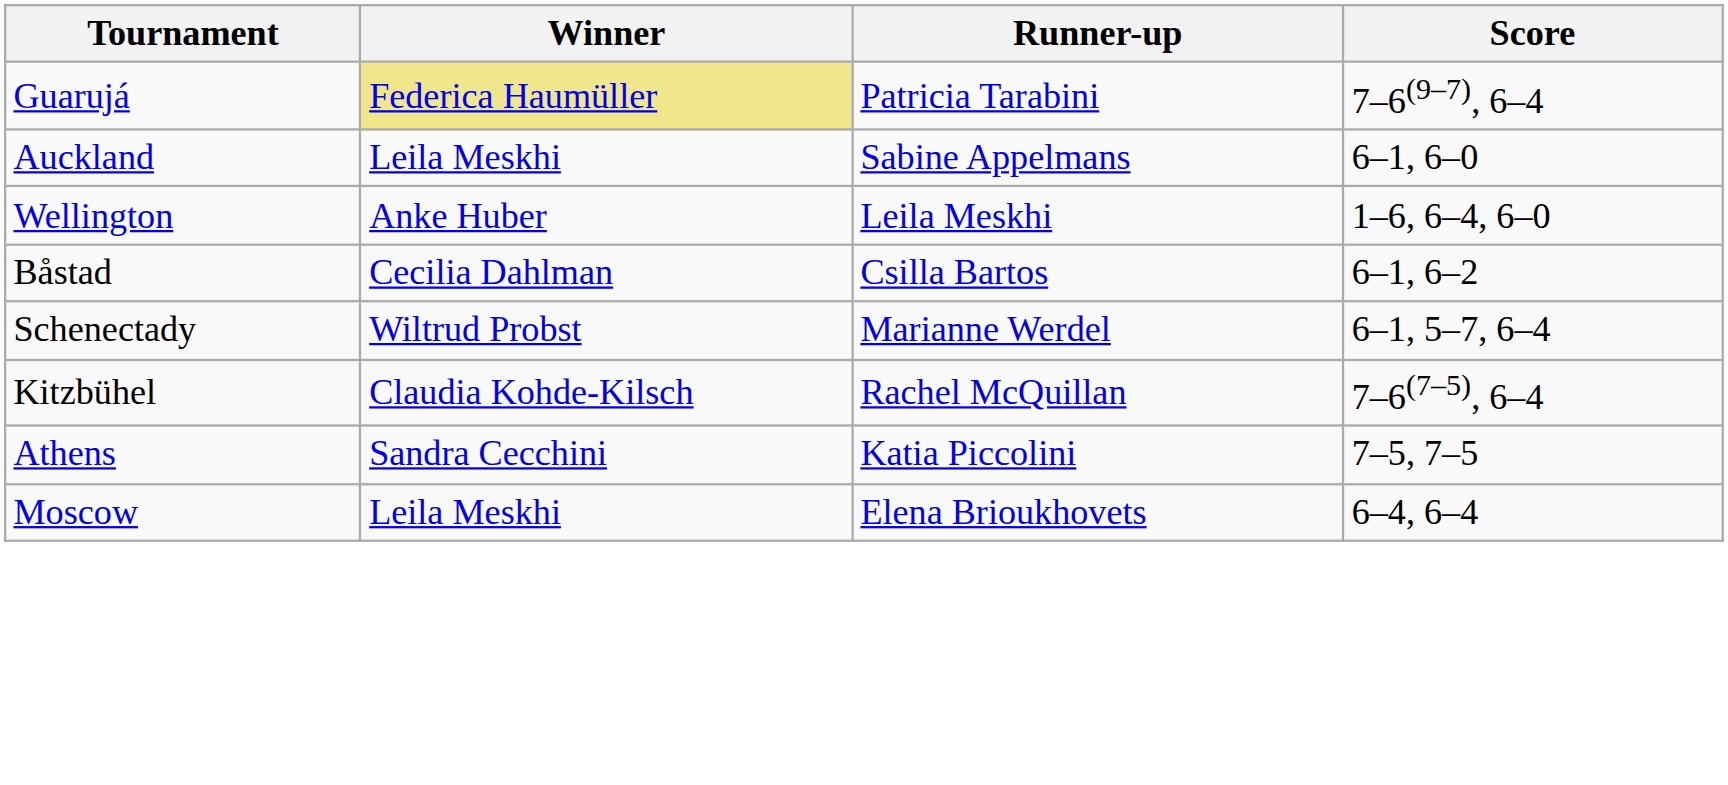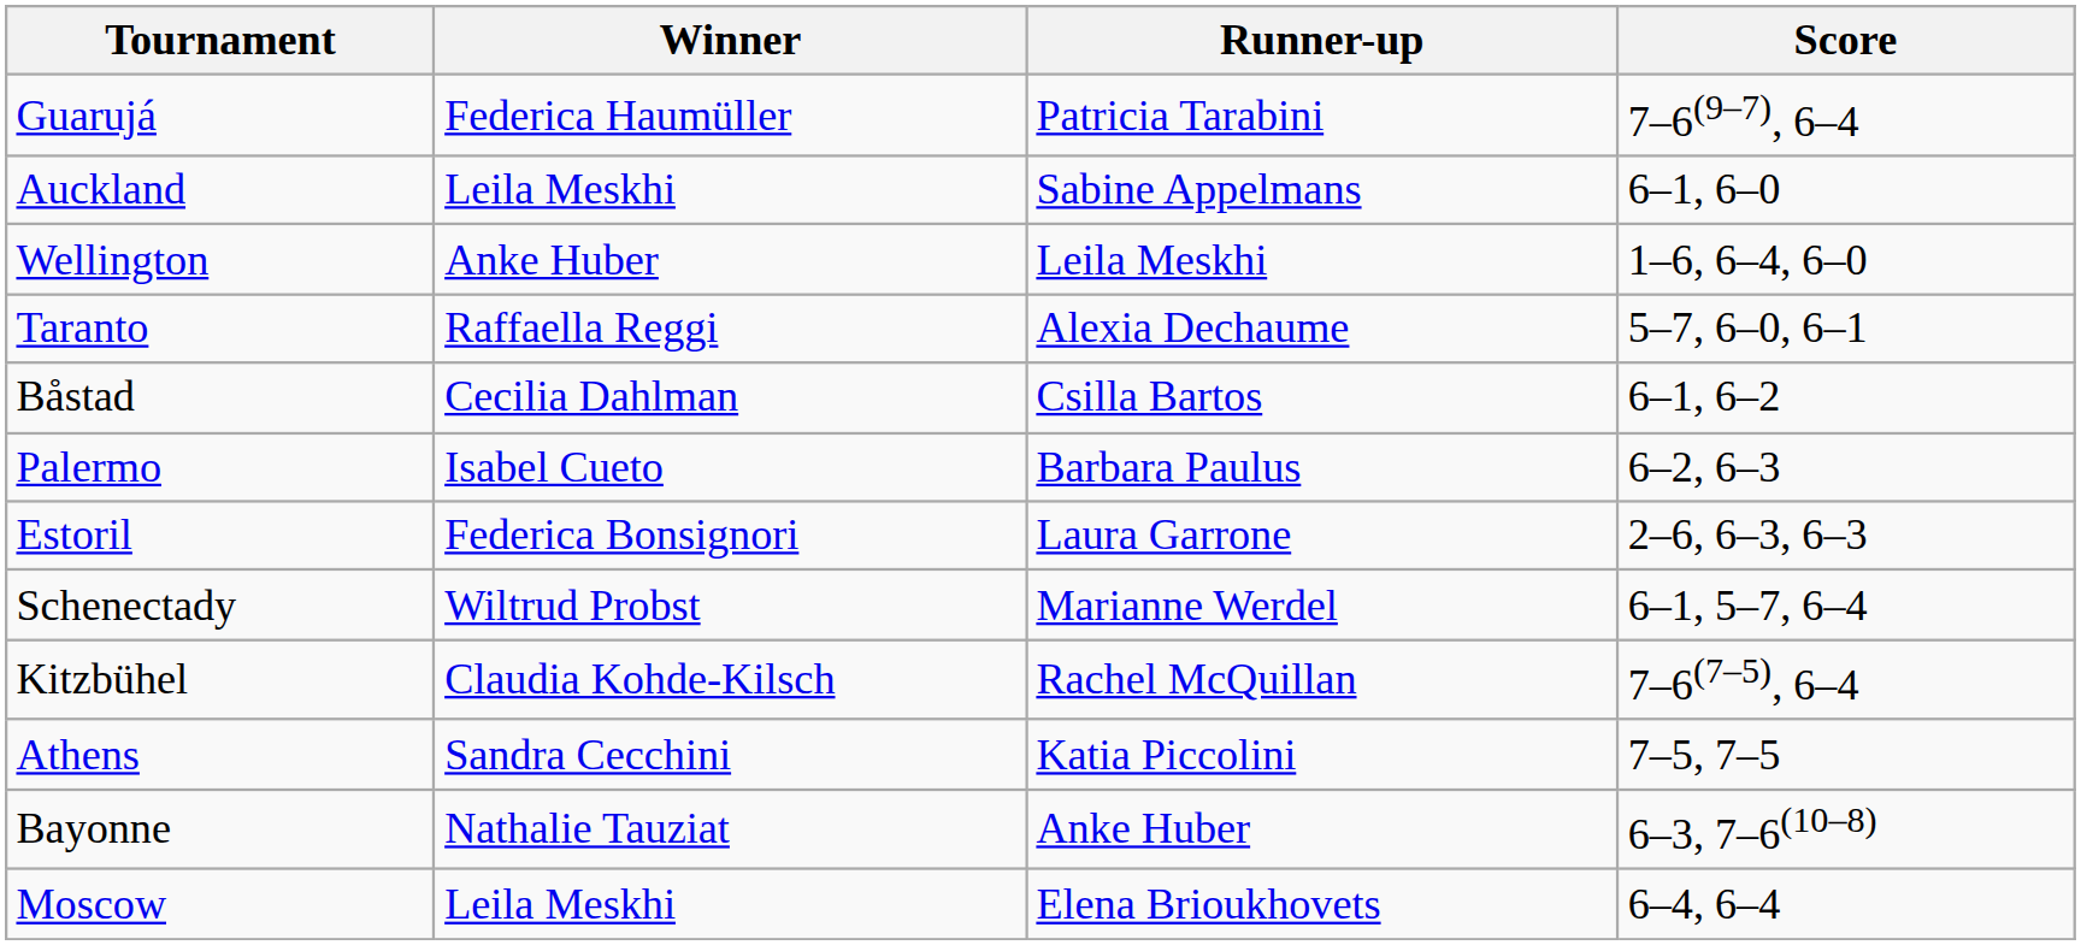 <table class="wikitable">
 <tr style="background:#efefef;">
 <th style="width:150px;">Tournament</th>
 <th style="width:210px;">Winner</th>
 <th style="width:210px;">Runner-up</th>
 <th style="width:160px;">Score</th>
 </tr>
 <tr>
 <td><a href='#'>Guarujá</a></td>
-<td style="background: khaki;"> <a href='#'>Federica Haumüller</a></td>
+<td> <a href='#'>Federica Haumüller</a></td>
 <td> <a href='#'>Patricia Tarabini</a></td>
 <td>7–6<sup>(9–7)</sup>, 6–4</td>
 </tr>
 <tr>
 <td><a href='#'>Auckland</a></td>
 <td> <a href='#'>Leila Meskhi</a></td>
 <td> <a href='#'>Sabine Appelmans</a></td>
 <td>6–1, 6–0</td>
 </tr>
 <tr>
 <td><a href='#'>Wellington</a></td>
 <td> <a href='#'>Anke Huber</a></td>
 <td> <a href='#'>Leila Meskhi</a></td>
 <td>1–6, 6–4, 6–0</td>
 </tr>
 <tr>
+<td><a href='#'>Taranto</a></td>
+<td> <a href='#'>Raffaella Reggi</a></td>
+<td> <a href='#'>Alexia Dechaume</a></td>
+<td>5–7, 6–0, 6–1</td>
+</tr>
+<tr>
 <td>Båstad</td>
 <td> <a href='#'>Cecilia Dahlman</a></td>
 <td> <a href='#'>Csilla Bartos</a></td>
 <td>6–1, 6–2</td>
+</tr>
+<tr>
+<td><a href='#'>Palermo</a></td>
+<td> <a href='#'>Isabel Cueto</a></td>
+<td> <a href='#'>Barbara Paulus</a></td>
+<td>6–2, 6–3</td>
+</tr>
+<tr>
+<td><a href='#'>Estoril</a></td>
+<td> <a href='#'>Federica Bonsignori</a></td>
+<td> <a href='#'>Laura Garrone</a></td>
+<td>2–6, 6–3, 6–3</td>
 </tr>
 <tr>
 <td>Schenectady</td>
 <td> <a href='#'>Wiltrud Probst</a></td>
 <td> <a href='#'>Marianne Werdel</a></td>
 <td>6–1, 5–7, 6–4</td>
 </tr>
 <tr>
 <td>Kitzbühel</td>
 <td> <a href='#'>Claudia Kohde-Kilsch</a></td>
 <td> <a href='#'>Rachel McQuillan</a></td>
 <td>7–6<sup>(7–5)</sup>, 6–4</td>
 </tr>
 <tr>
 <td><a href='#'>Athens</a></td>
 <td> <a href='#'>Sandra Cecchini</a></td>
 <td> <a href='#'>Katia Piccolini</a></td>
 <td>7–5, 7–5</td>
 </tr>
 <tr>
+<td>Bayonne</td>
+<td> <a href='#'>Nathalie Tauziat</a></td>
+<td> <a href='#'>Anke Huber</a></td>
+<td>6–3, 7–6<sup>(10–8)</sup></td>
+</tr>
+<tr>
 <td><a href='#'>Moscow</a></td>
 <td> <a href='#'>Leila Meskhi</a></td>
 <td> <a href='#'>Elena Brioukhovets</a></td>
 <td>6–4, 6–4</td>
 </tr>
 </table>
